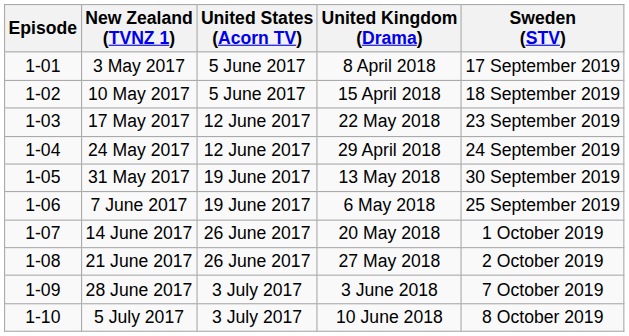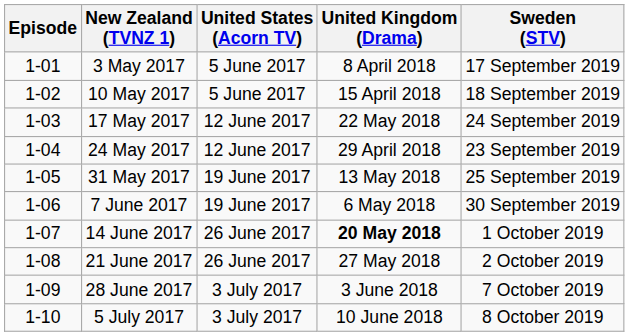 <table class="wikitable sortable" style="text-align:center">
 <tr>
 <th>Episode</th>
 <th>New Zealand<br>(<a href='#'>TVNZ 1</a>)</th>
 <th>United States<br>(<a href='#'>Acorn TV</a>)</th>
 <th>United Kingdom<br>(<a href='#'>Drama</a>)</th>
 <th>Sweden<br>(<a href='#'>STV</a>)</th>
 </tr>
 <tr>
 <td>1-01</td>
 <td>3 May 2017</td>
 <td>5 June 2017</td>
 <td>8 April 2018</td>
 <td>17 September 2019</td>
 </tr>
 <tr>
 <td>1-02</td>
 <td>10 May 2017</td>
 <td>5 June 2017</td>
 <td>15 April 2018</td>
 <td>18 September 2019</td>
 </tr>
 <tr>
 <td>1-03</td>
 <td>17 May 2017</td>
 <td>12 June 2017</td>
 <td>22 May 2018</td>
-<td>23 September 2019</td>
+<td>24 September 2019</td>
 </tr>
 <tr>
 <td>1-04</td>
 <td>24 May 2017</td>
 <td>12 June 2017</td>
 <td>29 April 2018</td>
-<td>24 September 2019</td>
+<td>23 September 2019</td>
 </tr>
 <tr>
 <td>1-05</td>
 <td>31 May 2017</td>
 <td>19 June 2017</td>
 <td>13 May 2018</td>
-<td>30 September 2019</td>
+<td>25 September 2019</td>
 </tr>
 <tr>
 <td>1-06</td>
 <td>7 June 2017</td>
 <td>19 June 2017</td>
 <td>6 May 2018</td>
-<td>25 September 2019</td>
+<td>30 September 2019</td>
 </tr>
 <tr>
 <td>1-07</td>
 <td>14 June 2017</td>
 <td>26 June 2017</td>
-<td>20 May 2018</td>
+<td><strong>20 May 2018</strong></td>
 <td>1 October 2019</td>
 </tr>
 <tr>
 <td>1-08</td>
 <td>21 June 2017</td>
 <td>26 June 2017</td>
 <td>27 May 2018</td>
 <td>2 October 2019</td>
 </tr>
 <tr>
 <td>1-09</td>
 <td>28 June 2017</td>
 <td>3 July 2017</td>
 <td>3 June 2018</td>
 <td>7 October 2019</td>
 </tr>
 <tr>
 <td>1-10</td>
 <td>5 July 2017</td>
 <td>3 July 2017</td>
 <td>10 June 2018</td>
 <td>8 October 2019</td>
 </tr>
 </table>
